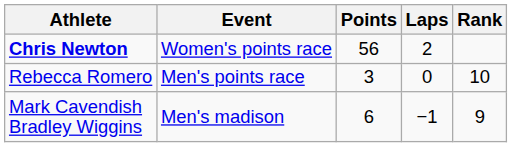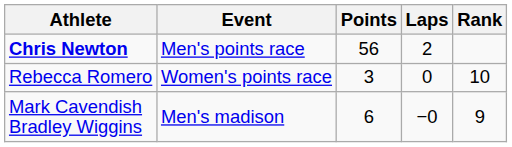 <table class=wikitable style="font-size:90%">
 <tr>
 <th>Athlete</th>
 <th>Event</th>
 <th>Points</th>
 <th>Laps</th>
 <th>Rank</th>
 </tr>
 <tr align=center>
 <td align=left><strong><a href='#'>Chris Newton</a></strong></td>
-<td align=left><a href='#'>Women's points race</a></td>
+<td align=left><a href='#'>Men's points race</a></td>
 <td>56</td>
 <td>2</td>
 <td></td>
 </tr>
 <tr align=center>
 <td align=left><a href='#'>Rebecca Romero</a></td>
-<td align=left><a href='#'>Men's points race</a></td>
+<td align=left><a href='#'>Women's points race</a></td>
 <td>3</td>
 <td>0</td>
 <td>10</td>
 </tr>
 <tr align=center>
 <td align=left><a href='#'>Mark Cavendish</a><br> <a href='#'>Bradley Wiggins</a></td>
 <td align=left><a href='#'>Men's madison</a></td>
 <td>6</td>
-<td>−1</td>
+<td>−0</td>
 <td>9</td>
 </tr>
 </table>
